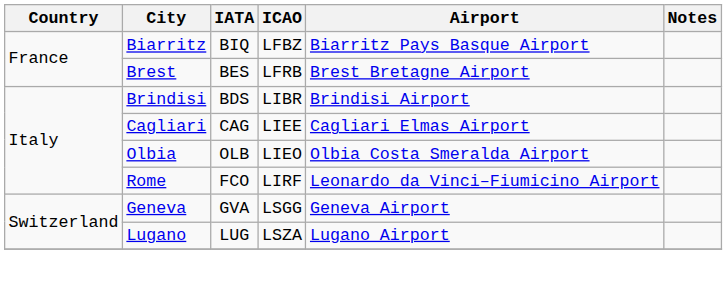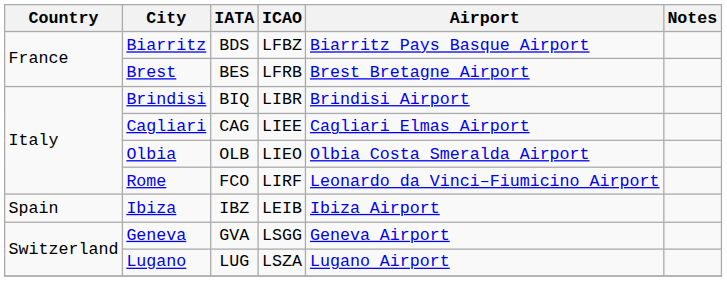 <table class="wikitable">
 <tr>
 <th>Country</th>
 <th>City</th>
 <th>IATA</th>
 <th>ICAO</th>
 <th>Airport</th>
 <th>Notes</th>
 </tr>
 <tr>
 <td rowspan="2">France</td>
 <td><a href='#'>Biarritz</a></td>
-<td align=center>BIQ</td>
+<td align=center>BDS</td>
 <td align=center>LFBZ</td>
 <td><a href='#'>Biarritz Pays Basque Airport</a></td>
 <td></td>
 </tr>
 <tr>
 <td><a href='#'>Brest</a></td>
 <td align=center>BES</td>
 <td align=center>LFRB</td>
 <td><a href='#'>Brest Bretagne Airport</a></td>
 <td></td>
 </tr>
 <tr>
 <td rowspan="4">Italy</td>
 <td><a href='#'>Brindisi</a></td>
-<td align=center>BDS</td>
+<td align=center>BIQ</td>
 <td align=center>LIBR</td>
 <td><a href='#'>Brindisi Airport</a></td>
 <td></td>
 </tr>
 <tr>
 <td><a href='#'>Cagliari</a></td>
 <td align=center>CAG</td>
 <td align=center>LIEE</td>
 <td><a href='#'>Cagliari Elmas Airport</a></td>
 <td></td>
 </tr>
 <tr>
 <td><a href='#'>Olbia</a></td>
 <td align=center>OLB</td>
 <td align=center>LIEO</td>
 <td><a href='#'>Olbia Costa Smeralda Airport</a></td>
 <td></td>
 </tr>
 <tr>
 <td><a href='#'>Rome</a></td>
 <td align=center>FCO</td>
 <td align=center>LIRF</td>
 <td><a href='#'>Leonardo da Vinci–Fiumicino Airport</a></td>
 <td align=center></td>
 </tr>
 <tr>
+<td>Spain</td>
+<td><a href='#'>Ibiza</a></td>
+<td align=center>IBZ</td>
+<td align=center>LEIB</td>
+<td><a href='#'>Ibiza Airport</a></td>
+<td></td>
+</tr>
+<tr>
 <td rowspan="2">Switzerland</td>
 <td><a href='#'>Geneva</a></td>
 <td align=center>GVA</td>
 <td align=center>LSGG</td>
 <td><a href='#'>Geneva Airport</a></td>
 <td></td>
 </tr>
 <tr>
 <td><a href='#'>Lugano</a></td>
 <td align=center>LUG</td>
 <td align=center>LSZA</td>
 <td><a href='#'>Lugano Airport</a></td>
 <td align=center></td>
 </tr>
 <tr>
 </tr>
 </table>
